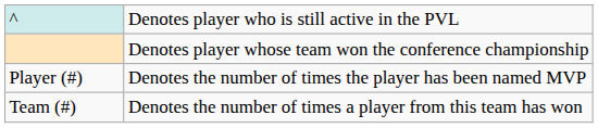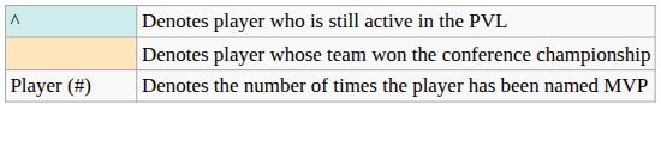 <table class="wikitable">
 <tr>
 <td style="background-color:#CFECEC; border:1px solid #aaaaaa; width:6em">^</td>
 <td>Denotes player who is still active in the PVL</td>
 </tr>
 <tr>
 <td style="background-color:#FFE6BD; border:1px solid #aaaaaa; width:6em"></td>
 <td>Denotes player whose team won the conference championship</td>
 </tr>
 <tr>
 <td>Player (#)</td>
 <td>Denotes the number of times the player has been named MVP</td>
 </tr>
-<tr>
-<td>Team (#)</td>
-<td>Denotes the number of times a player from this team has won</td>
-</tr>
 </table>
